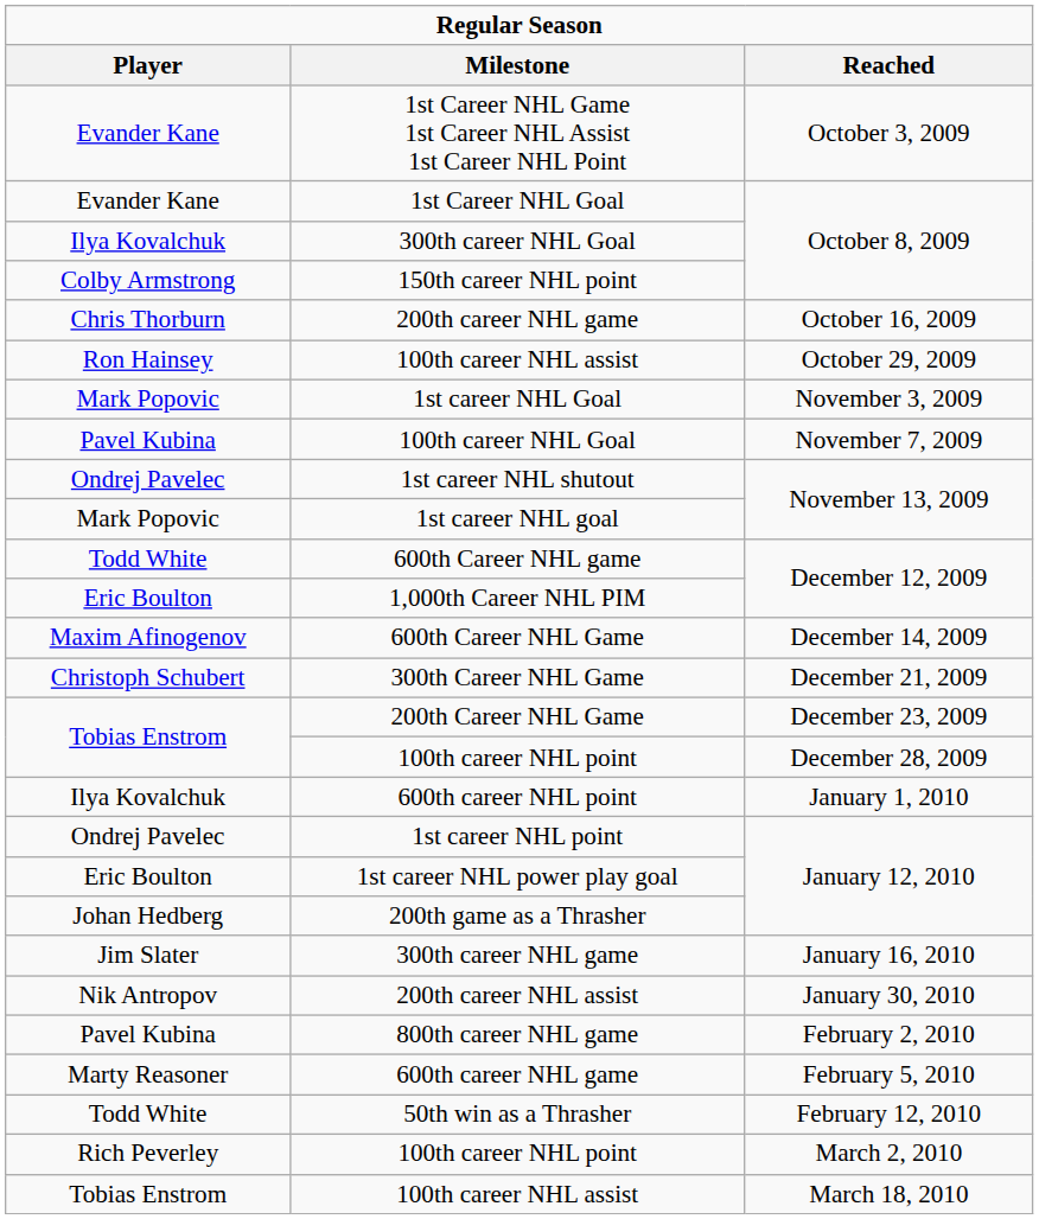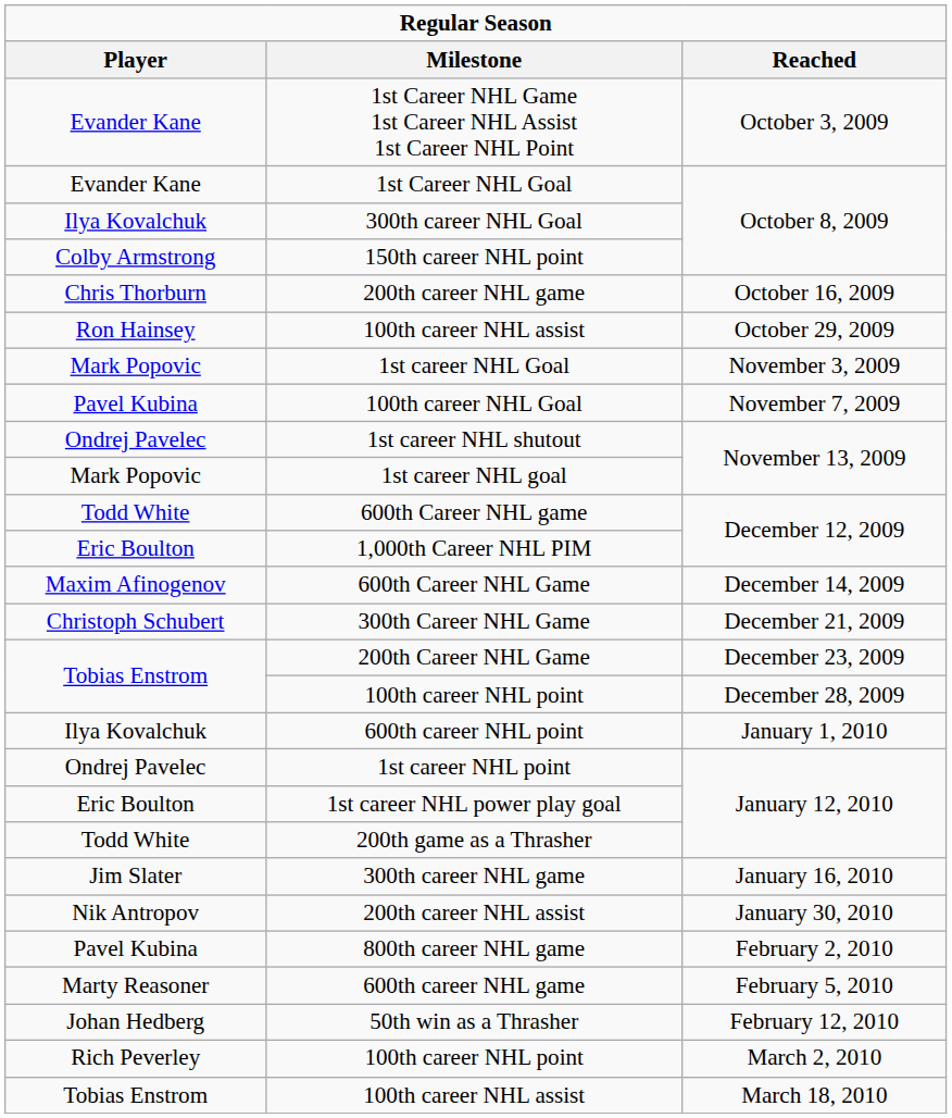 <table class="wikitable" width="52%" style="text-align:center">
 <tr>
 <td colspan="10" align="center"><strong>Regular Season</strong></td>
 </tr>
 <tr>
 <th>Player</th>
 <th>Milestone</th>
 <th>Reached</th>
 </tr>
 <tr>
 <td><a href='#'>Evander Kane</a></td>
 <td>1st Career NHL Game<br>1st Career NHL Assist<br>1st Career NHL Point</td>
 <td>October 3, 2009</td>
 </tr>
 <tr>
 <td>Evander Kane</td>
 <td>1st Career NHL Goal</td>
 <td rowspan="3">October 8, 2009</td>
 </tr>
 <tr>
 <td><a href='#'>Ilya Kovalchuk</a></td>
 <td>300th career NHL Goal</td>
 </tr>
 <tr>
 <td><a href='#'>Colby Armstrong</a></td>
 <td>150th career NHL point</td>
 </tr>
 <tr>
 <td><a href='#'>Chris Thorburn</a></td>
 <td>200th career NHL game</td>
 <td>October 16, 2009</td>
 </tr>
 <tr>
 <td><a href='#'>Ron Hainsey</a></td>
 <td>100th career NHL assist</td>
 <td>October 29, 2009</td>
 </tr>
 <tr>
 <td><a href='#'>Mark Popovic</a></td>
 <td>1st career NHL Goal</td>
 <td>November 3, 2009</td>
 </tr>
 <tr>
 <td><a href='#'>Pavel Kubina</a></td>
 <td>100th career NHL Goal</td>
 <td>November 7, 2009</td>
 </tr>
 <tr>
 <td><a href='#'>Ondrej Pavelec</a></td>
 <td>1st career NHL shutout</td>
 <td rowspan="2">November 13, 2009</td>
 </tr>
 <tr>
 <td>Mark Popovic</td>
 <td>1st career NHL goal</td>
 </tr>
 <tr>
 <td><a href='#'>Todd White</a></td>
 <td>600th Career NHL game</td>
 <td rowspan="2">December 12, 2009</td>
 </tr>
 <tr>
 <td><a href='#'>Eric Boulton</a></td>
 <td>1,000th Career NHL PIM</td>
 </tr>
 <tr>
 <td><a href='#'>Maxim Afinogenov</a></td>
 <td>600th Career NHL Game</td>
 <td>December 14, 2009</td>
 </tr>
 <tr>
 <td><a href='#'>Christoph Schubert</a></td>
 <td>300th Career NHL Game</td>
 <td>December 21, 2009</td>
 </tr>
 <tr>
 <td rowspan="2"><a href='#'>Tobias Enstrom</a></td>
 <td>200th Career NHL Game</td>
 <td>December 23, 2009</td>
 </tr>
 <tr>
 <td>100th career NHL point</td>
 <td>December 28, 2009</td>
 </tr>
 <tr>
 <td>Ilya Kovalchuk</td>
 <td>600th career NHL point</td>
 <td>January 1, 2010</td>
 </tr>
 <tr>
 <td>Ondrej Pavelec</td>
 <td>1st career NHL point</td>
 <td rowspan="3">January 12, 2010</td>
 </tr>
 <tr>
 <td>Eric Boulton</td>
 <td>1st career NHL power play goal</td>
 </tr>
 <tr>
-<td>Johan Hedberg</td>
+<td>Todd White</td>
 <td>200th game as a Thrasher</td>
 </tr>
 <tr>
 <td>Jim Slater</td>
 <td>300th career NHL game</td>
 <td>January 16, 2010</td>
 </tr>
 <tr>
 <td>Nik Antropov</td>
 <td>200th career NHL assist</td>
 <td>January 30, 2010</td>
 </tr>
 <tr>
 <td>Pavel Kubina</td>
 <td>800th career NHL game</td>
 <td>February 2, 2010</td>
 </tr>
 <tr>
 <td>Marty Reasoner</td>
 <td>600th career NHL game</td>
 <td>February 5, 2010</td>
 </tr>
 <tr>
-<td>Todd White</td>
+<td>Johan Hedberg</td>
 <td>50th win as a Thrasher</td>
 <td>February 12, 2010</td>
 </tr>
 <tr>
 <td>Rich Peverley</td>
 <td>100th career NHL point</td>
 <td>March 2, 2010</td>
 </tr>
 <tr>
 <td>Tobias Enstrom</td>
 <td>100th career NHL assist</td>
 <td>March 18, 2010</td>
 </tr>
 </table>
